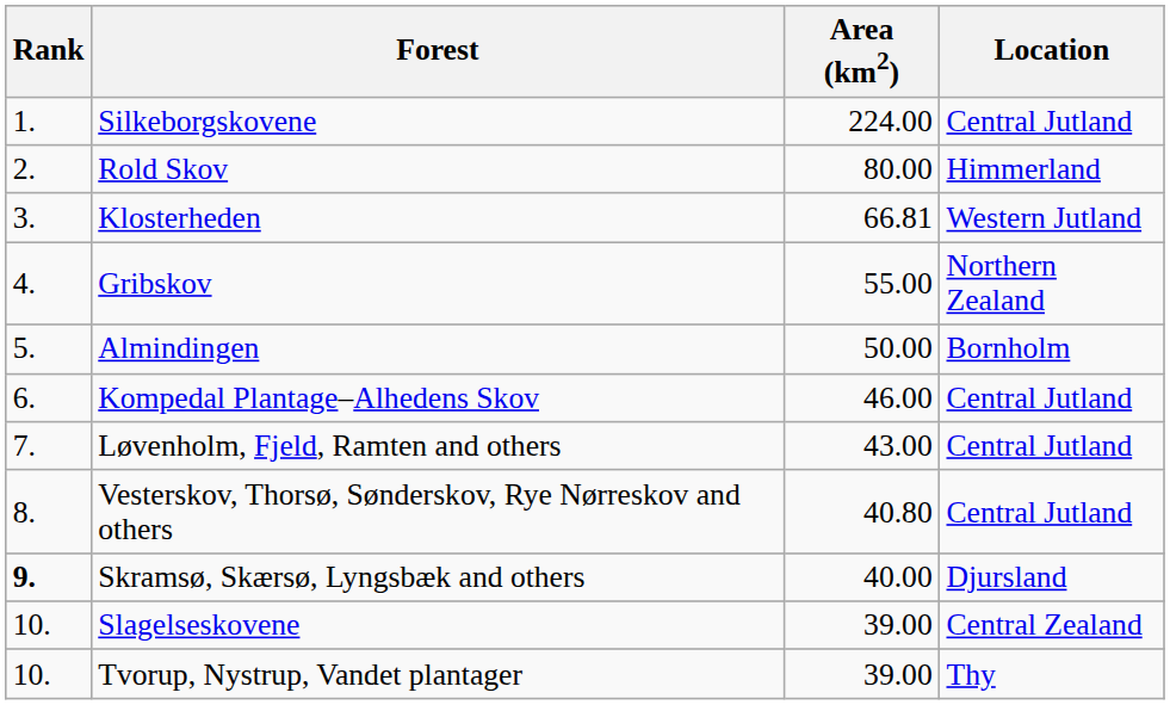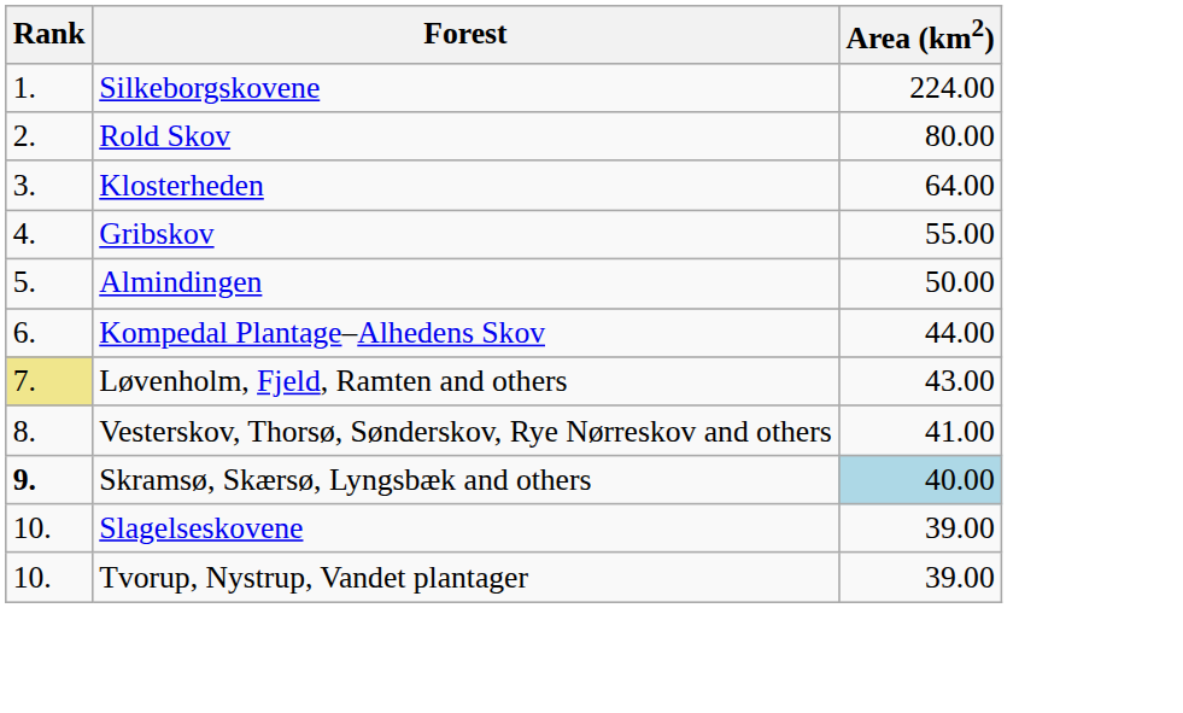 <table class="wikitable sortable">
 <tr>
 <th>Rank</th>
 <th>Forest</th>
 <th>Area (km<sup>2</sup>)</th>
-<th>Location</th>
 </tr>
 <tr>
 <td>1.</td>
 <td><a href='#'>Silkeborgskovene</a></td>
 <td align="right">224.00</td>
-<td><a href='#'>Central Jutland</a></td>
 </tr>
 <tr>
 <td>2.</td>
 <td><a href='#'>Rold Skov</a></td>
 <td align="right">80.00</td>
-<td><a href='#'>Himmerland</a></td>
 </tr>
 <tr>
 <td>3.</td>
 <td><a href='#'>Klosterheden</a></td>
-<td align="right">66.81</td>
-<td><a href='#'>Western Jutland</a></td>
+<td align="right">64.00</td>
 </tr>
 <tr>
 <td>4.</td>
 <td><a href='#'>Gribskov</a></td>
 <td align="right">55.00</td>
-<td><a href='#'>Northern Zealand</a></td>
 </tr>
 <tr>
 <td>5.</td>
 <td><a href='#'>Almindingen</a></td>
 <td align="right">50.00</td>
-<td><a href='#'>Bornholm</a></td>
 </tr>
 <tr>
 <td>6.</td>
 <td><a href='#'>Kompedal Plantage</a>–<a href='#'>Alhedens Skov</a></td>
-<td align="right">46.00</td>
-<td><a href='#'>Central Jutland</a></td>
+<td align="right">44.00</td>
 </tr>
 <tr>
-<td>7.</td>
+<td style="background: khaki;">7.</td>
 <td>Løvenholm, <a href='#'>Fjeld</a>, Ramten and others</td>
 <td align="right">43.00</td>
-<td><a href='#'>Central Jutland</a></td>
 </tr>
 <tr>
 <td>8.</td>
 <td>Vesterskov, Thorsø, Sønderskov, Rye Nørreskov and others</td>
-<td align="right">40.80</td>
-<td><a href='#'>Central Jutland</a></td>
+<td align="right">41.00</td>
 </tr>
 <tr>
 <td><strong>9.</strong></td>
 <td>Skramsø, Skærsø, Lyngsbæk and others</td>
-<td align="right">40.00</td>
-<td><a href='#'>Djursland</a></td>
+<td align="right" style="background: lightblue;">40.00</td>
 </tr>
 <tr>
 <td>10.</td>
 <td><a href='#'>Slagelseskovene</a></td>
 <td align="right">39.00</td>
-<td><a href='#'>Central Zealand</a></td>
 </tr>
 <tr>
 <td>10.</td>
 <td>Tvorup, Nystrup, Vandet plantager</td>
 <td align="right">39.00</td>
-<td><a href='#'>Thy</a></td>
 </tr>
 </table>
